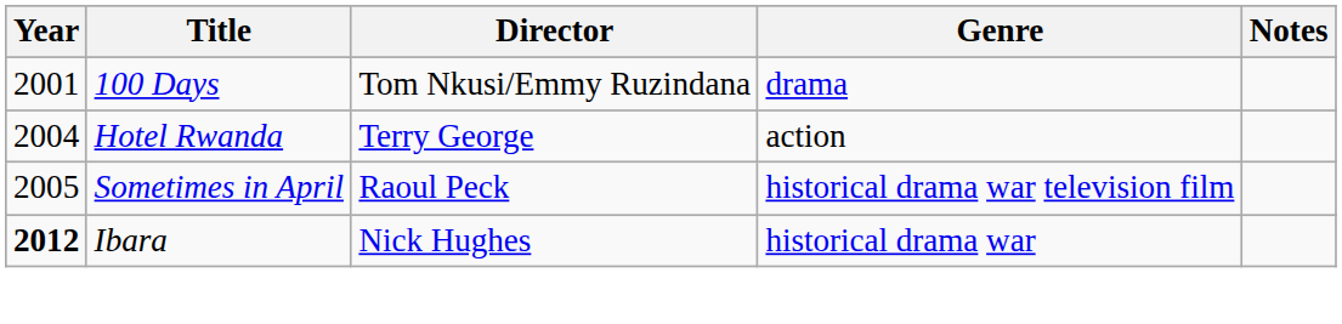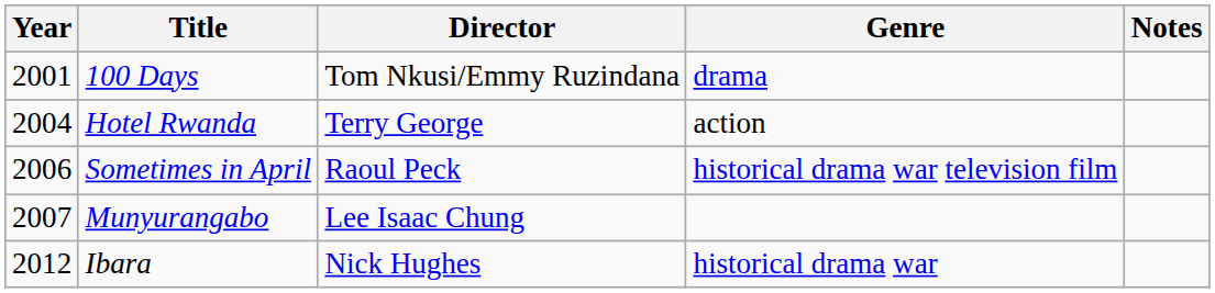 <table class="wikitable sortable">
 <tr>
 <th>Year</th>
 <th>Title</th>
 <th>Director</th>
 <th>Genre</th>
 <th class="unsortable">Notes</th>
 </tr>
 <tr>
 <td>2001</td>
 <td><em><a href='#'>100 Days</a></em></td>
 <td>Tom Nkusi/Emmy Ruzindana</td>
 <td><a href='#'>drama</a></td>
 <td></td>
 </tr>
 <tr>
 <td>2004</td>
 <td><em><a href='#'>Hotel Rwanda</a></em></td>
 <td><a href='#'>Terry George</a></td>
 <td>action</td>
 <td></td>
 </tr>
 <tr>
-<td>2005</td>
+<td>2006</td>
 <td><em><a href='#'>Sometimes in April</a></em></td>
 <td><a href='#'>Raoul Peck</a></td>
 <td><a href='#'>historical drama</a> <a href='#'>war</a> <a href='#'>television film</a></td>
 <td></td>
 </tr>
 <tr>
-<td><strong>2012</strong></td>
+<td>2007</td>
+<td><em><a href='#'>Munyurangabo</a></em></td>
+<td><a href='#'>Lee Isaac Chung</a></td>
+<td></td>
+<td></td>
+</tr>
+<tr>
+<td>2012</td>
 <td><em>Ibara</em></td>
 <td><a href='#'>Nick Hughes</a></td>
 <td><a href='#'>historical drama</a> <a href='#'>war</a></td>
 <td></td>
 </tr>
 </table>
